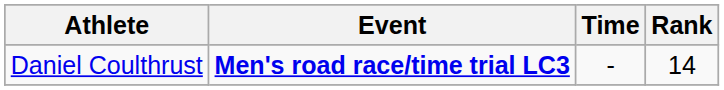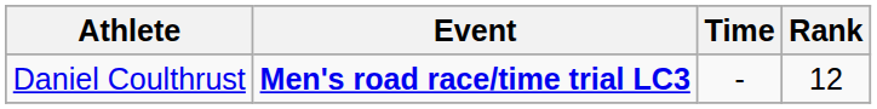 <table class=wikitable style="font-size:90%">
 <tr>
 <th>Athlete</th>
 <th>Event</th>
 <th>Time</th>
 <th>Rank</th>
 </tr>
 <tr>
 <td rowspan="2"><a href='#'>Daniel Coulthrust</a></td>
 <td><strong><a href='#'>Men's road race/time trial LC3</a></strong></td>
 <td style="text-align:center;">-</td>
-<td style="text-align:center;">14</td>
+<td style="text-align:center;">12</td>
 </tr>
 </table>
